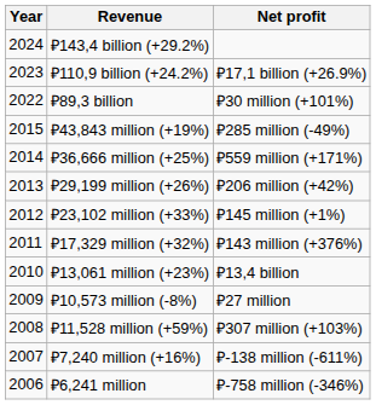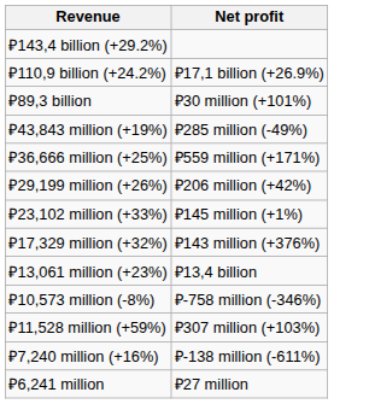 <table class="wikitable">
 <tr>
-<th>Year</th>
 <th>Revenue</th>
 <th>Net profit</th>
 </tr>
 <tr>
-<td>2024</td>
 <td>₽143,4 billion (+29.2%)</td>
 <td></td>
 </tr>
 <tr>
-<td>2023</td>
 <td>₽110,9 billion (+24.2%)</td>
 <td>₽17,1 billion (+26.9%)</td>
 </tr>
 <tr>
-<td>2022</td>
 <td>₽89,3 billion</td>
 <td>₽30 million (+101%)</td>
 </tr>
 <tr>
-<td>2015</td>
 <td>₽43,843 million (+19%)</td>
 <td>₽285 million (-49%)</td>
 </tr>
 <tr>
-<td>2014</td>
 <td>₽36,666 million (+25%)</td>
 <td>₽559 million (+171%)</td>
 </tr>
 <tr>
-<td>2013</td>
 <td>₽29,199 million (+26%)</td>
 <td>₽206 million (+42%)</td>
 </tr>
 <tr>
-<td>2012</td>
 <td>₽23,102 million (+33%)</td>
 <td>₽145 million (+1%)</td>
 </tr>
 <tr>
-<td>2011</td>
 <td>₽17,329 million (+32%)</td>
 <td>₽143 million (+376%)</td>
 </tr>
 <tr>
-<td>2010</td>
 <td>₽13,061 million (+23%)</td>
 <td>₽13,4 billion</td>
 </tr>
 <tr>
-<td>2009</td>
 <td>₽10,573 million (-8%)</td>
-<td>₽27 million</td>
+<td>₽-758 million (-346%)</td>
 </tr>
 <tr>
-<td>2008</td>
 <td>₽11,528 million (+59%)</td>
 <td>₽307 million (+103%)</td>
 </tr>
 <tr>
-<td>2007</td>
 <td>₽7,240 million (+16%)</td>
 <td>₽-138 million (-611%)</td>
 </tr>
 <tr>
-<td>2006</td>
 <td>₽6,241 million</td>
-<td>₽-758 million (-346%)</td>
+<td>₽27 million</td>
 </tr>
 </table>
